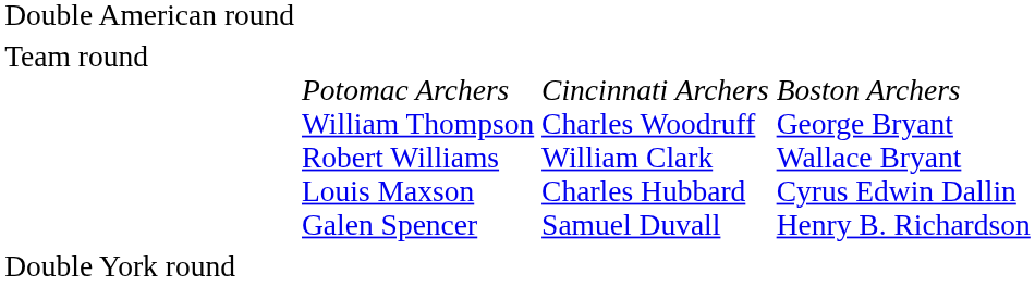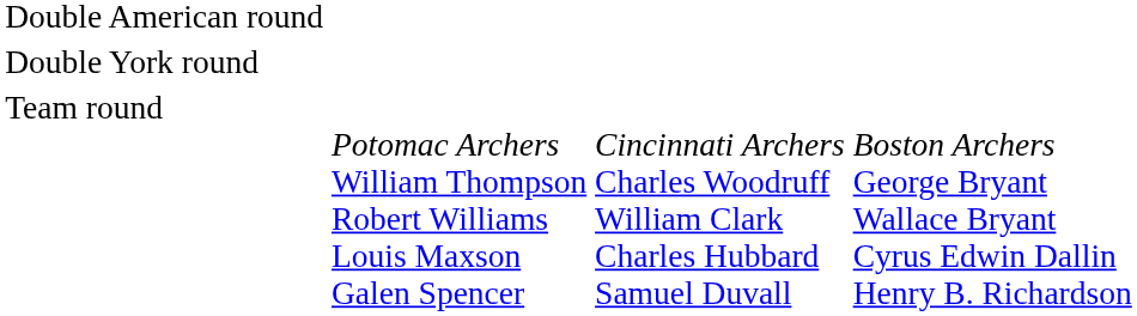 <table>
 <tr valign="top">
 <td>Double American round <br> </td>
+<td></td>
+<td></td>
+<td></td>
+</tr>
+<tr valign="top">
+<td>Double York round <br> </td>
 <td></td>
 <td></td>
 <td></td>
 </tr>
 <tr valign="top">
 <td>Team round <br> </td>
 <td><br><em>Potomac Archers</em><br><a href='#'>William Thompson</a><br><a href='#'>Robert Williams</a><br><a href='#'>Louis Maxson</a><br><a href='#'>Galen Spencer</a></td>
 <td><br><em>Cincinnati Archers</em><br><a href='#'>Charles Woodruff</a><br><a href='#'>William Clark</a><br><a href='#'>Charles Hubbard</a><br><a href='#'>Samuel Duvall</a></td>
 <td><br><em>Boston Archers</em><br><a href='#'>George Bryant</a><br><a href='#'>Wallace Bryant</a><br><a href='#'>Cyrus Edwin Dallin</a><br><a href='#'>Henry B. Richardson</a></td>
 </tr>
-<tr valign="top">
-<td>Double York round <br> </td>
-<td></td>
-<td></td>
-<td></td>
-</tr>
 </table>
